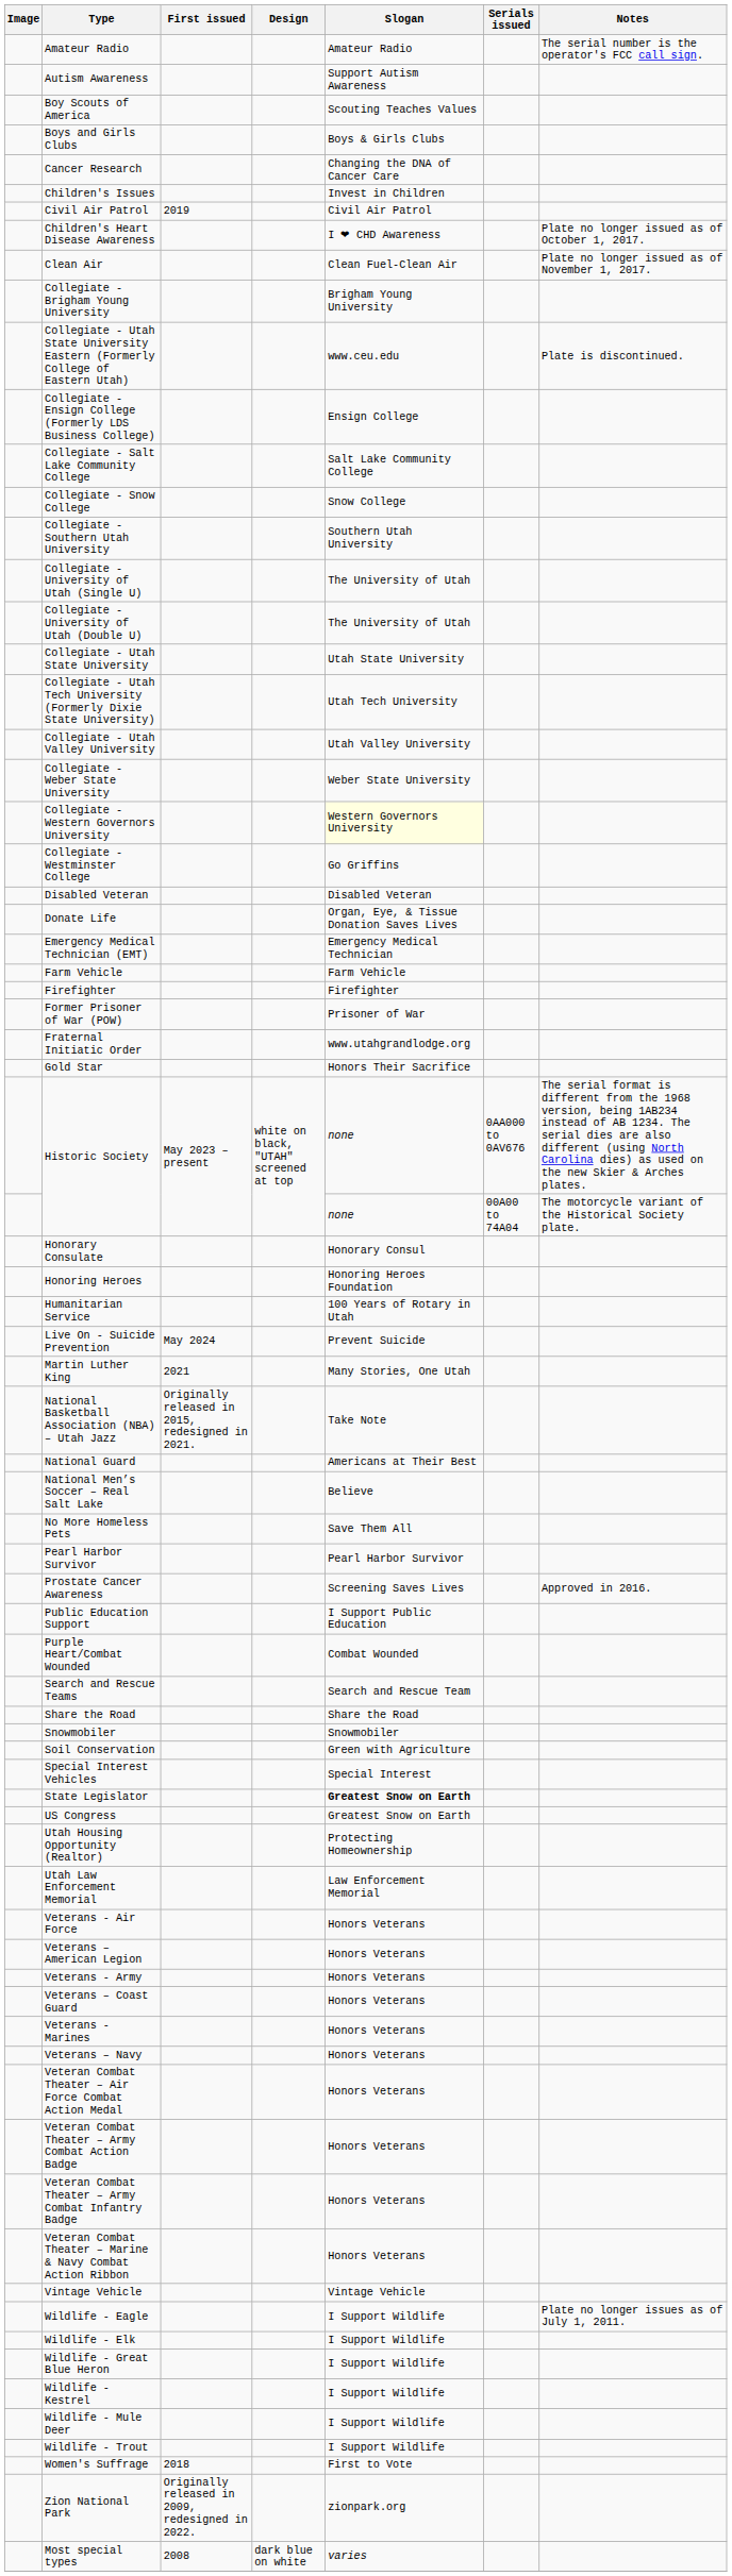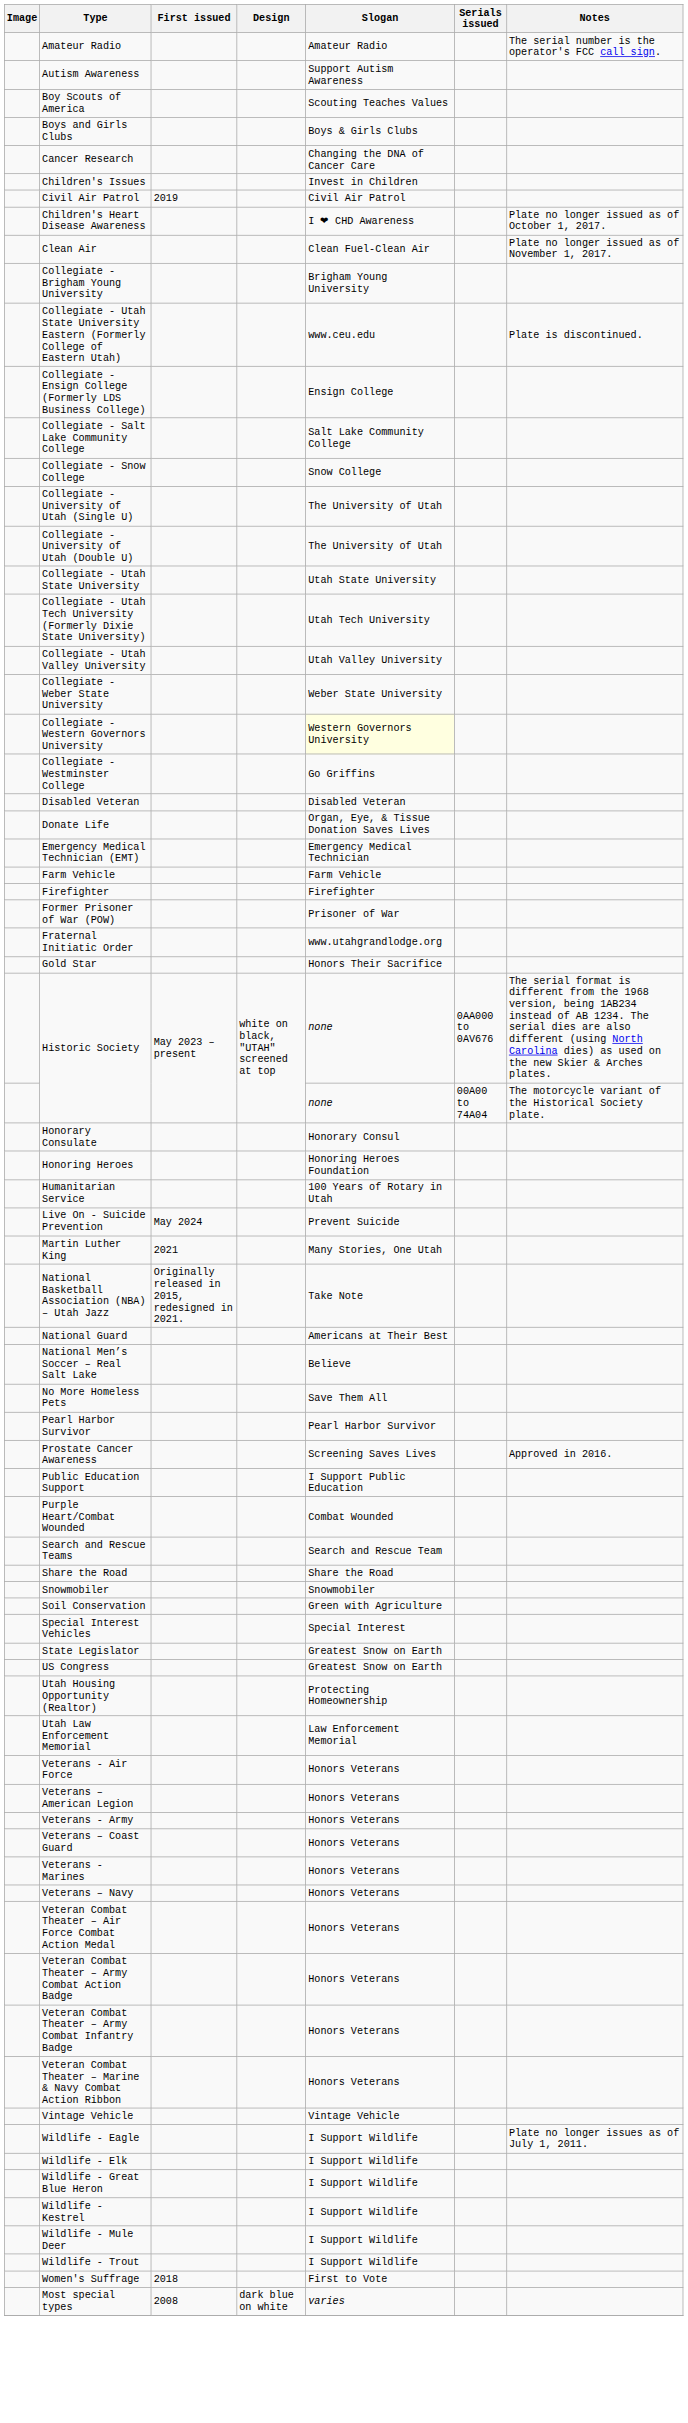 <table class="wikitable">
 <tr>
 <th>Image</th>
 <th>Type</th>
 <th>First issued</th>
 <th>Design</th>
 <th>Slogan</th>
 <th>Serials issued</th>
 <th>Notes</th>
 </tr>
 <tr>
 <td></td>
 <td>Amateur Radio</td>
 <td></td>
 <td></td>
 <td>Amateur Radio</td>
 <td></td>
 <td>The serial number is the operator's FCC <a href='#'>call sign</a>.</td>
 </tr>
 <tr>
 <td></td>
 <td>Autism Awareness</td>
 <td></td>
 <td></td>
 <td>Support Autism Awareness</td>
 <td></td>
 <td></td>
 </tr>
 <tr>
 <td></td>
 <td>Boy Scouts of America</td>
 <td></td>
 <td></td>
 <td>Scouting Teaches Values</td>
 <td></td>
 <td></td>
 </tr>
 <tr>
 <td></td>
 <td>Boys and Girls Clubs</td>
 <td></td>
 <td></td>
 <td>Boys & Girls Clubs</td>
 <td></td>
 <td></td>
 </tr>
 <tr>
 <td></td>
 <td>Cancer Research</td>
 <td></td>
 <td></td>
 <td>Changing the DNA of Cancer Care</td>
 <td></td>
 <td></td>
 </tr>
 <tr>
 <td></td>
 <td>Children's Issues</td>
 <td></td>
 <td></td>
 <td>Invest in Children</td>
 <td></td>
 <td></td>
 </tr>
 <tr>
 <td></td>
 <td>Civil Air Patrol</td>
 <td>2019 </td>
 <td></td>
 <td>Civil Air Patrol</td>
 <td></td>
 <td></td>
 </tr>
 <tr>
 <td></td>
 <td>Children's Heart Disease Awareness</td>
 <td></td>
 <td></td>
 <td>I ❤ CHD Awareness</td>
 <td></td>
 <td>Plate no longer issued as of October 1, 2017.</td>
 </tr>
 <tr>
 <td></td>
 <td>Clean Air</td>
 <td></td>
 <td></td>
 <td>Clean Fuel-Clean Air</td>
 <td></td>
 <td>Plate no longer issued as of November 1, 2017.</td>
 </tr>
 <tr>
 <td></td>
 <td>Collegiate - Brigham Young University</td>
 <td></td>
 <td></td>
 <td>Brigham Young University</td>
 <td></td>
 <td></td>
 </tr>
 <tr>
 <td></td>
 <td>Collegiate - Utah State University Eastern (Formerly College of Eastern Utah)</td>
 <td></td>
 <td></td>
 <td>www.ceu.edu</td>
 <td></td>
 <td>Plate is discontinued.</td>
 </tr>
 <tr>
 <td></td>
 <td>Collegiate - Ensign College (Formerly LDS Business College)</td>
 <td></td>
 <td></td>
 <td>Ensign College</td>
 <td></td>
 <td></td>
 </tr>
 <tr>
 <td></td>
 <td>Collegiate - Salt Lake Community College</td>
 <td></td>
 <td></td>
 <td>Salt Lake Community College</td>
 <td></td>
 <td></td>
 </tr>
 <tr>
 <td></td>
 <td>Collegiate - Snow College</td>
 <td></td>
 <td></td>
 <td>Snow College</td>
-<td></td>
-<td></td>
-</tr>
-<tr>
-<td></td>
-<td>Collegiate - Southern Utah University</td>
-<td></td>
-<td></td>
-<td>Southern Utah University</td>
 <td></td>
 <td></td>
 </tr>
 <tr>
 <td></td>
 <td>Collegiate - University of Utah (Single U)</td>
 <td></td>
 <td></td>
 <td>The University of Utah</td>
 <td></td>
 <td></td>
 </tr>
 <tr>
 <td></td>
 <td>Collegiate - University of Utah (Double U)</td>
 <td></td>
 <td></td>
 <td>The University of Utah</td>
 <td></td>
 <td></td>
 </tr>
 <tr>
 <td></td>
 <td>Collegiate - Utah State University</td>
 <td></td>
 <td></td>
 <td>Utah State University</td>
 <td></td>
 <td></td>
 </tr>
 <tr>
 <td></td>
 <td>Collegiate - Utah Tech University (Formerly Dixie State University)</td>
 <td></td>
 <td></td>
 <td>Utah Tech University</td>
 <td></td>
 <td></td>
 </tr>
 <tr>
 <td></td>
 <td>Collegiate - Utah Valley University</td>
 <td></td>
 <td></td>
 <td>Utah Valley University</td>
 <td></td>
 <td></td>
 </tr>
 <tr>
 <td></td>
 <td>Collegiate - Weber State University</td>
 <td></td>
 <td></td>
 <td>Weber State University</td>
 <td></td>
 <td></td>
 </tr>
 <tr>
 <td></td>
 <td>Collegiate - Western Governors University</td>
 <td></td>
 <td></td>
 <td style="background: lightyellow;">Western Governors University</td>
 <td></td>
 <td></td>
 </tr>
 <tr>
 <td></td>
 <td>Collegiate - Westminster College</td>
 <td></td>
 <td></td>
 <td>Go Griffins</td>
 <td></td>
 <td></td>
 </tr>
 <tr>
 <td></td>
 <td>Disabled Veteran</td>
 <td></td>
 <td></td>
 <td>Disabled Veteran</td>
 <td></td>
 <td></td>
 </tr>
 <tr>
 <td></td>
 <td>Donate Life</td>
 <td></td>
 <td></td>
 <td>Organ, Eye, & Tissue Donation Saves Lives</td>
 <td></td>
 <td></td>
 </tr>
 <tr>
 <td></td>
 <td>Emergency Medical Technician (EMT)</td>
 <td></td>
 <td></td>
 <td>Emergency Medical Technician</td>
 <td></td>
 <td></td>
 </tr>
 <tr>
 <td></td>
 <td>Farm Vehicle</td>
 <td></td>
 <td></td>
 <td>Farm Vehicle</td>
 <td></td>
 <td></td>
 </tr>
 <tr>
 <td></td>
 <td>Firefighter</td>
 <td></td>
 <td></td>
 <td>Firefighter</td>
 <td></td>
 <td></td>
 </tr>
 <tr>
 <td></td>
 <td>Former Prisoner of War (POW)</td>
 <td></td>
 <td></td>
 <td>Prisoner of War</td>
 <td></td>
 <td></td>
 </tr>
 <tr>
 <td></td>
 <td>Fraternal Initiatic Order</td>
 <td></td>
 <td></td>
 <td>www.utahgrandlodge.org</td>
 <td></td>
 <td></td>
 </tr>
 <tr>
 <td></td>
 <td>Gold Star</td>
 <td></td>
 <td></td>
 <td>Honors Their Sacrifice</td>
 <td></td>
 <td></td>
 </tr>
 <tr>
 <td></td>
 <td rowspan=2>Historic Society</td>
 <td rowspan=2>May 2023 – present</td>
 <td rowspan=2>white on black, "UTAH" screened at top</td>
 <td><em>none</em></td>
 <td>0AA000 to 0AV676 </td>
 <td>The serial format is different from the 1968 version, being 1AB234 instead of AB 1234. The serial dies are also different (using <a href='#'>North Carolina</a> dies) as used on the new Skier & Arches plates.</td>
 </tr>
 <tr>
 <td></td>
 <td><em>none</em></td>
 <td>00A00 to 74A04 </td>
 <td>The motorcycle variant of the Historical Society plate.</td>
 </tr>
 <tr>
 <td></td>
 <td>Honorary Consulate</td>
 <td></td>
 <td></td>
 <td>Honorary Consul</td>
 <td></td>
 <td></td>
 </tr>
 <tr>
 <td></td>
 <td>Honoring Heroes</td>
 <td></td>
 <td></td>
 <td>Honoring Heroes Foundation</td>
 <td></td>
 <td></td>
 </tr>
 <tr>
 <td></td>
 <td>Humanitarian Service</td>
 <td></td>
 <td></td>
 <td>100 Years of Rotary in Utah</td>
 <td></td>
 <td></td>
 </tr>
 <tr>
 <td></td>
 <td>Live On - Suicide Prevention</td>
 <td>May 2024</td>
 <td></td>
 <td>Prevent Suicide</td>
 <td></td>
 <td></td>
 </tr>
 <tr>
 <td></td>
 <td>Martin Luther King</td>
 <td>2021</td>
 <td></td>
 <td>Many Stories, One Utah</td>
 <td></td>
 <td></td>
 </tr>
 <tr>
 <td></td>
 <td>National Basketball Association (NBA) – Utah Jazz</td>
 <td>Originally released in 2015, redesigned in 2021.</td>
 <td></td>
 <td>Take Note</td>
 <td></td>
 <td></td>
 </tr>
 <tr>
 <td></td>
 <td>National Guard</td>
 <td></td>
 <td></td>
 <td>Americans at Their Best</td>
 <td></td>
 <td></td>
 </tr>
 <tr>
 <td></td>
 <td>National Men’s Soccer – Real Salt Lake</td>
 <td></td>
 <td></td>
 <td>Believe</td>
 <td></td>
 <td></td>
 </tr>
 <tr>
 <td></td>
 <td>No More Homeless Pets</td>
 <td></td>
 <td></td>
 <td>Save Them All</td>
 <td></td>
 <td></td>
 </tr>
 <tr>
 <td></td>
 <td>Pearl Harbor Survivor</td>
 <td></td>
 <td></td>
 <td>Pearl Harbor Survivor</td>
 <td></td>
 <td></td>
 </tr>
 <tr>
 <td></td>
 <td>Prostate Cancer Awareness</td>
 <td></td>
 <td></td>
 <td>Screening Saves Lives</td>
 <td></td>
 <td>Approved in 2016.</td>
 </tr>
 <tr>
 <td></td>
 <td>Public Education Support</td>
 <td></td>
 <td></td>
 <td>I Support Public Education</td>
 <td></td>
 <td></td>
 </tr>
 <tr>
 <td></td>
 <td>Purple Heart/Combat Wounded</td>
 <td></td>
 <td></td>
 <td>Combat Wounded</td>
 <td></td>
 <td></td>
 </tr>
 <tr>
 <td></td>
 <td>Search and Rescue Teams</td>
 <td></td>
 <td></td>
 <td>Search and Rescue Team</td>
 <td></td>
 <td></td>
 </tr>
 <tr>
 <td></td>
 <td>Share the Road</td>
 <td></td>
 <td></td>
 <td>Share the Road</td>
 <td></td>
 <td></td>
 </tr>
 <tr>
 <td></td>
 <td>Snowmobiler</td>
 <td></td>
 <td></td>
 <td>Snowmobiler</td>
 <td></td>
 <td></td>
 </tr>
 <tr>
 <td></td>
 <td>Soil Conservation</td>
 <td></td>
 <td></td>
 <td>Green with Agriculture</td>
 <td></td>
 <td></td>
 </tr>
 <tr>
 <td></td>
 <td>Special Interest Vehicles</td>
 <td></td>
 <td></td>
 <td>Special Interest</td>
 <td></td>
 <td></td>
 </tr>
 <tr>
 <td><br></td>
 <td>State Legislator</td>
 <td></td>
 <td></td>
-<td><strong>Greatest Snow on Earth</strong></td>
+<td>Greatest Snow on Earth</td>
 <td></td>
 <td></td>
 </tr>
 <tr>
 <td><br></td>
 <td>US Congress</td>
 <td></td>
 <td></td>
 <td>Greatest Snow on Earth</td>
 <td></td>
 <td></td>
 </tr>
 <tr>
 <td></td>
 <td>Utah Housing Opportunity (Realtor)</td>
 <td></td>
 <td></td>
 <td>Protecting Homeownership</td>
 <td></td>
 <td></td>
 </tr>
 <tr>
 <td></td>
 <td>Utah Law Enforcement Memorial</td>
 <td></td>
 <td></td>
 <td>Law Enforcement Memorial</td>
 <td></td>
 <td></td>
 </tr>
 <tr>
 <td></td>
 <td>Veterans - Air Force</td>
 <td></td>
 <td></td>
 <td>Honors Veterans</td>
 <td></td>
 <td></td>
 </tr>
 <tr>
 <td></td>
 <td>Veterans – American Legion</td>
 <td></td>
 <td></td>
 <td>Honors Veterans</td>
 <td></td>
 <td></td>
 </tr>
 <tr>
 <td></td>
 <td>Veterans - Army</td>
 <td></td>
 <td></td>
 <td>Honors Veterans</td>
 <td></td>
 <td></td>
 </tr>
 <tr>
 <td></td>
 <td>Veterans – Coast Guard</td>
 <td></td>
 <td></td>
 <td>Honors Veterans</td>
 <td></td>
 <td></td>
 </tr>
 <tr>
 <td></td>
 <td>Veterans - Marines</td>
 <td></td>
 <td></td>
 <td>Honors Veterans</td>
 <td></td>
 <td></td>
 </tr>
 <tr>
 <td></td>
 <td>Veterans – Navy</td>
 <td></td>
 <td></td>
 <td>Honors Veterans</td>
 <td></td>
 <td></td>
 </tr>
 <tr>
 <td></td>
 <td>Veteran Combat Theater – Air Force Combat Action Medal</td>
 <td></td>
 <td></td>
 <td>Honors Veterans</td>
 <td></td>
 <td></td>
 </tr>
 <tr>
 <td></td>
 <td>Veteran Combat Theater – Army Combat Action Badge</td>
 <td></td>
 <td></td>
 <td>Honors Veterans</td>
 <td></td>
 <td></td>
 </tr>
 <tr>
 <td></td>
 <td>Veteran Combat Theater – Army Combat Infantry Badge</td>
 <td></td>
 <td></td>
 <td>Honors Veterans</td>
 <td></td>
 <td></td>
 </tr>
 <tr>
 <td></td>
 <td>Veteran Combat Theater – Marine & Navy Combat Action Ribbon</td>
 <td></td>
 <td></td>
 <td>Honors Veterans</td>
 <td></td>
 <td></td>
 </tr>
 <tr>
 <td></td>
 <td>Vintage Vehicle</td>
 <td></td>
 <td></td>
 <td>Vintage Vehicle</td>
 <td></td>
 <td></td>
 </tr>
 <tr>
 <td></td>
 <td>Wildlife - Eagle</td>
 <td></td>
 <td></td>
 <td>I Support Wildlife</td>
 <td></td>
 <td>Plate no longer issues as of July 1, 2011.</td>
 </tr>
 <tr>
 <td></td>
 <td>Wildlife - Elk</td>
 <td></td>
 <td></td>
 <td>I Support Wildlife</td>
 <td></td>
 <td></td>
 </tr>
 <tr>
 <td></td>
 <td>Wildlife - Great Blue Heron</td>
 <td></td>
 <td></td>
 <td>I Support Wildlife</td>
 <td></td>
 <td></td>
 </tr>
 <tr>
 <td></td>
 <td>Wildlife - Kestrel</td>
 <td></td>
 <td></td>
 <td>I Support Wildlife</td>
 <td></td>
 <td></td>
 </tr>
 <tr>
 <td></td>
 <td>Wildlife - Mule Deer</td>
 <td></td>
 <td></td>
 <td>I Support Wildlife</td>
 <td></td>
 <td></td>
 </tr>
 <tr>
 <td></td>
 <td>Wildlife - Trout</td>
 <td></td>
 <td></td>
 <td>I Support Wildlife</td>
 <td></td>
 <td></td>
 </tr>
 <tr>
 <td></td>
 <td>Women's Suffrage</td>
 <td>2018</td>
 <td></td>
 <td>First to Vote</td>
 <td></td>
 <td></td>
 </tr>
 <tr>
 <td></td>
-<td>Zion National Park</td>
-<td>Originally released in 2009, redesigned in 2022.</td>
-<td></td>
-<td>zionpark.org</td>
-<td></td>
-<td></td>
-</tr>
-<tr>
-<td></td>
 <td>Most special types</td>
 <td>2008</td>
 <td>dark blue on white</td>
 <td><em>varies</em></td>
 <td></td>
 <td></td>
 </tr>
 <tr>
 </tr>
 </table>
